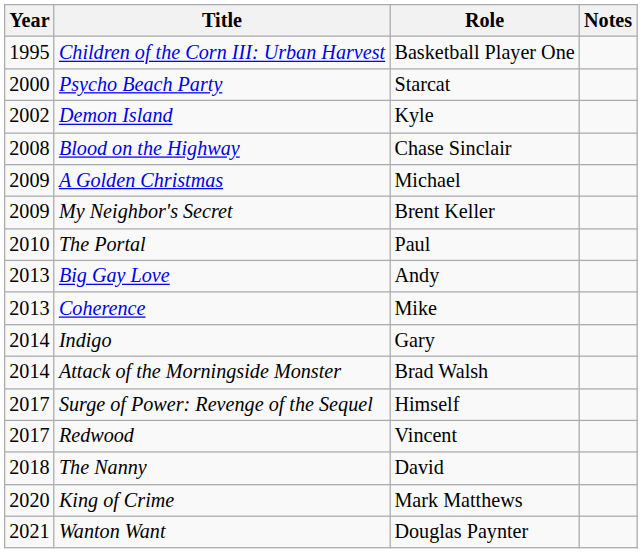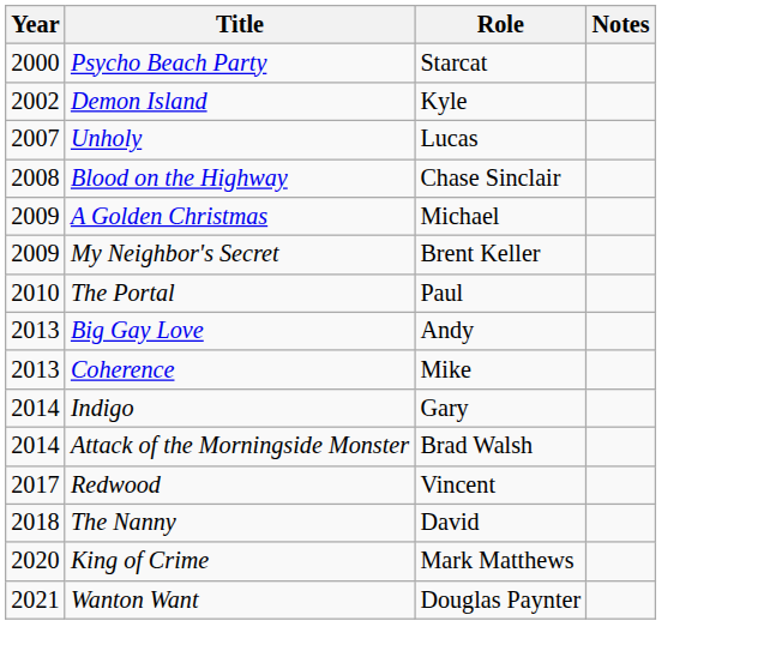 <table class="wikitable sortable">
 <tr>
 <th>Year</th>
 <th>Title</th>
 <th>Role</th>
 <th class="unsortable">Notes</th>
-</tr>
-<tr>
-<td>1995</td>
-<td><em><a href='#'>Children of the Corn III: Urban Harvest</a></em></td>
-<td>Basketball Player One</td>
-<td></td>
 </tr>
 <tr>
 <td>2000</td>
 <td><em><a href='#'>Psycho Beach Party</a></em></td>
 <td>Starcat</td>
 <td></td>
 </tr>
 <tr>
 <td>2002</td>
 <td><em><a href='#'>Demon Island</a></em></td>
 <td>Kyle</td>
+<td></td>
+</tr>
+<tr>
+<td>2007</td>
+<td><em><a href='#'>Unholy</a></em></td>
+<td>Lucas</td>
 <td></td>
 </tr>
 <tr>
 <td>2008</td>
 <td><em><a href='#'>Blood on the Highway</a></em></td>
 <td>Chase Sinclair</td>
 <td></td>
 </tr>
 <tr>
 <td>2009</td>
 <td><em><a href='#'>A Golden Christmas</a></em></td>
 <td>Michael</td>
 <td></td>
 </tr>
 <tr>
 <td>2009</td>
 <td><em>My Neighbor's Secret</em></td>
 <td>Brent Keller</td>
 <td></td>
 </tr>
 <tr>
 <td>2010</td>
 <td><em>The Portal</em></td>
 <td>Paul</td>
 <td></td>
 </tr>
 <tr>
 <td>2013</td>
 <td><em><a href='#'>Big Gay Love</a></em></td>
 <td>Andy</td>
 <td></td>
 </tr>
 <tr>
 <td>2013</td>
 <td><em><a href='#'>Coherence</a></em></td>
 <td>Mike</td>
 <td></td>
 </tr>
 <tr>
 <td>2014</td>
 <td><em>Indigo</em></td>
 <td>Gary</td>
 <td></td>
 </tr>
 <tr>
 <td>2014</td>
 <td><em>Attack of the Morningside Monster</em></td>
 <td>Brad Walsh</td>
 <td></td>
 </tr>
 <tr>
 <td>2017</td>
-<td><em>Surge of Power: Revenge of the Sequel </em></td>
-<td>Himself</td>
-<td></td>
-</tr>
-<tr>
-<td>2017</td>
 <td><em>Redwood</em></td>
 <td>Vincent</td>
 <td></td>
 </tr>
 <tr>
 <td>2018</td>
 <td><em>The Nanny</em></td>
 <td>David</td>
 <td></td>
 </tr>
 <tr>
 <td>2020</td>
 <td><em>King of Crime</em></td>
 <td>Mark Matthews</td>
 </tr>
 <tr>
 <td>2021</td>
 <td><em>Wanton Want</em></td>
 <td>Douglas Paynter</td>
 <td></td>
 </tr>
 </table>
